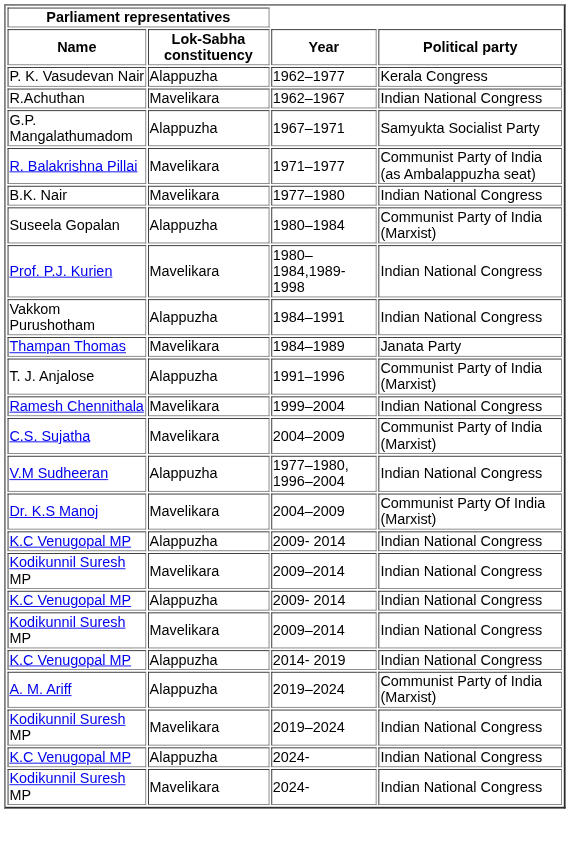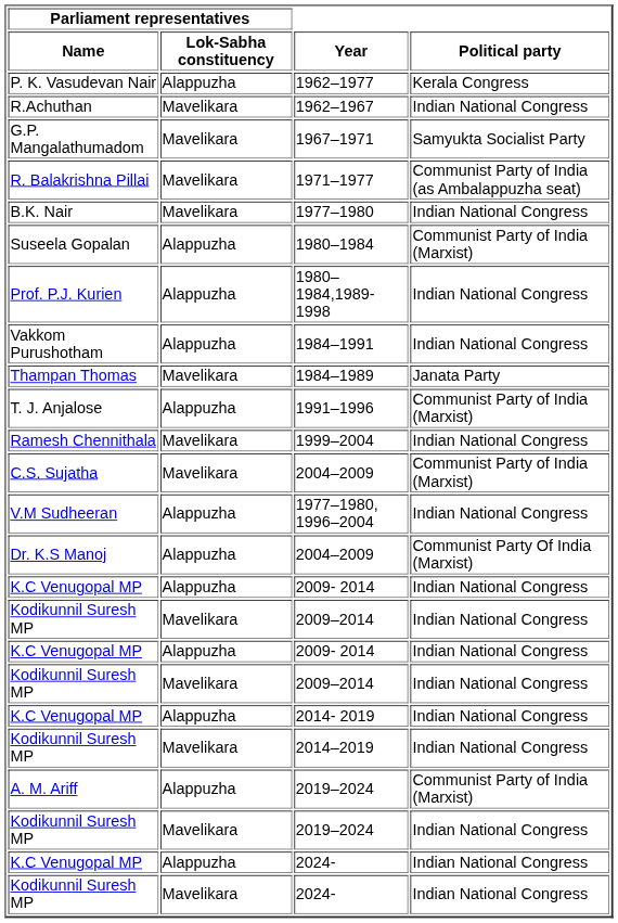 <table border="2">
 <tr>
 <th colspan="2"><strong>Parliament representatives</strong></th>
 </tr>
 <tr>
 <th>Name</th>
 <th>Lok-Sabha constituency</th>
 <th>Year</th>
 <th>Political party</th>
 </tr>
 <tr>
 <td>P. K. Vasudevan Nair</td>
 <td>Alappuzha</td>
 <td>1962–1977</td>
 <td>Kerala Congress</td>
 </tr>
 <tr>
 <td>R.Achuthan</td>
 <td>Mavelikara</td>
 <td>1962–1967</td>
 <td>Indian National Congress</td>
 </tr>
 <tr>
 <td>G.P. Mangalathumadom</td>
-<td>Alappuzha</td>
+<td>Mavelikara</td>
 <td>1967–1971</td>
 <td>Samyukta Socialist Party</td>
 </tr>
 <tr>
 <td><a href='#'>R. Balakrishna Pillai</a></td>
 <td>Mavelikara</td>
 <td>1971–1977</td>
 <td>Communist Party of India (as Ambalappuzha seat)</td>
 </tr>
 <tr>
 <td>B.K. Nair</td>
 <td>Mavelikara</td>
 <td>1977–1980</td>
 <td>Indian National Congress</td>
 </tr>
 <tr>
 <td>Suseela Gopalan</td>
 <td>Alappuzha</td>
 <td>1980–1984</td>
 <td>Communist Party of India (Marxist)</td>
 </tr>
 <tr>
 <td><a href='#'>Prof. P.J. Kurien</a></td>
-<td>Mavelikara</td>
+<td>Alappuzha</td>
 <td>1980–1984,1989-1998</td>
 <td>Indian National Congress</td>
 </tr>
 <tr>
 <td>Vakkom Purushotham</td>
 <td>Alappuzha</td>
 <td>1984–1991</td>
 <td>Indian National Congress</td>
 </tr>
 <tr>
 <td><a href='#'>Thampan Thomas</a></td>
 <td>Mavelikara</td>
 <td>1984–1989</td>
 <td>Janata Party</td>
 </tr>
 <tr>
 <td>T. J. Anjalose</td>
 <td>Alappuzha</td>
 <td>1991–1996</td>
 <td>Communist Party of India (Marxist)</td>
 </tr>
 <tr>
 <td><a href='#'>Ramesh Chennithala</a></td>
 <td>Mavelikara</td>
 <td>1999–2004</td>
 <td>Indian National Congress</td>
 </tr>
 <tr>
 <td><a href='#'>C.S. Sujatha</a></td>
 <td>Mavelikara</td>
 <td>2004–2009</td>
 <td>Communist Party of India (Marxist)</td>
 </tr>
 <tr>
 <td><a href='#'>V.M Sudheeran</a></td>
 <td>Alappuzha</td>
 <td>1977–1980, 1996–2004</td>
 <td>Indian National Congress</td>
 </tr>
 <tr>
 <td><a href='#'>Dr. K.S Manoj</a></td>
-<td>Mavelikara</td>
+<td>Alappuzha</td>
 <td>2004–2009</td>
 <td>Communist Party Of India (Marxist)</td>
 </tr>
 <tr>
 <td><a href='#'>K.C Venugopal MP</a></td>
 <td>Alappuzha</td>
 <td>2009- 2014</td>
 <td>Indian National Congress</td>
 </tr>
 <tr>
 <td><a href='#'>Kodikunnil Suresh</a> MP</td>
 <td>Mavelikara</td>
 <td>2009–2014</td>
 <td>Indian National Congress</td>
 </tr>
 <tr>
 <td><a href='#'>K.C Venugopal MP</a></td>
 <td>Alappuzha</td>
 <td>2009- 2014</td>
 <td>Indian National Congress</td>
 </tr>
 <tr>
 <td><a href='#'>Kodikunnil Suresh</a> MP</td>
 <td>Mavelikara</td>
 <td>2009–2014</td>
 <td>Indian National Congress</td>
 </tr>
 <tr>
 <td><a href='#'>K.C Venugopal MP</a></td>
 <td>Alappuzha</td>
 <td>2014- 2019</td>
 <td>Indian National Congress</td>
 </tr>
 <tr>
+<td><a href='#'>Kodikunnil Suresh</a> MP</td>
+<td>Mavelikara</td>
+<td>2014–2019</td>
+<td>Indian National Congress</td>
+</tr>
+<tr>
 <td><a href='#'>A. M. Ariff</a></td>
 <td>Alappuzha</td>
 <td>2019–2024</td>
 <td>Communist Party of India (Marxist)</td>
 </tr>
 <tr>
 <td><a href='#'>Kodikunnil Suresh</a> MP</td>
 <td>Mavelikara</td>
 <td>2019–2024</td>
 <td>Indian National Congress</td>
 </tr>
 <tr>
 <td><a href='#'>K.C Venugopal MP</a></td>
 <td>Alappuzha</td>
 <td>2024-</td>
 <td>Indian National Congress</td>
 </tr>
 <tr>
 <td><a href='#'>Kodikunnil Suresh</a> MP</td>
 <td>Mavelikara</td>
 <td>2024-</td>
 <td>Indian National Congress</td>
 </tr>
 </table>
